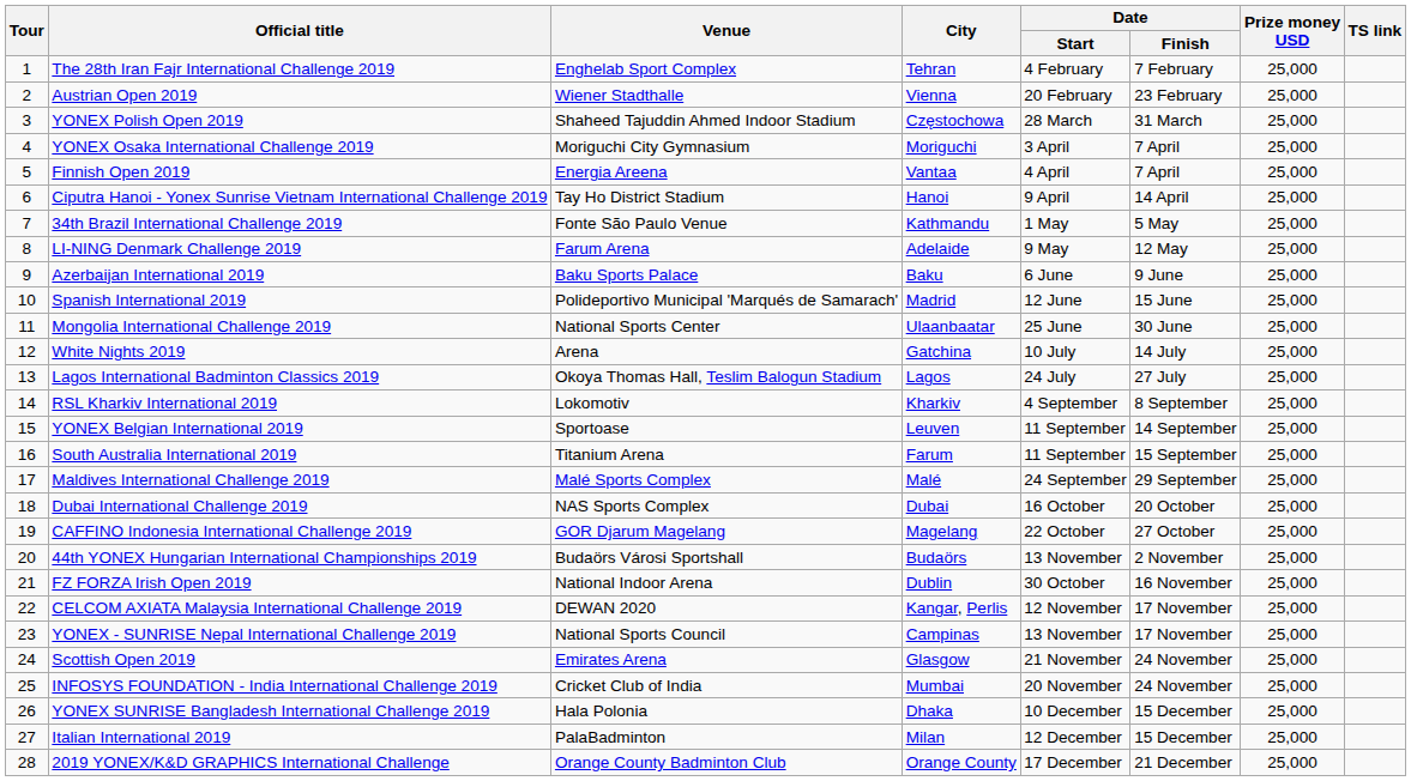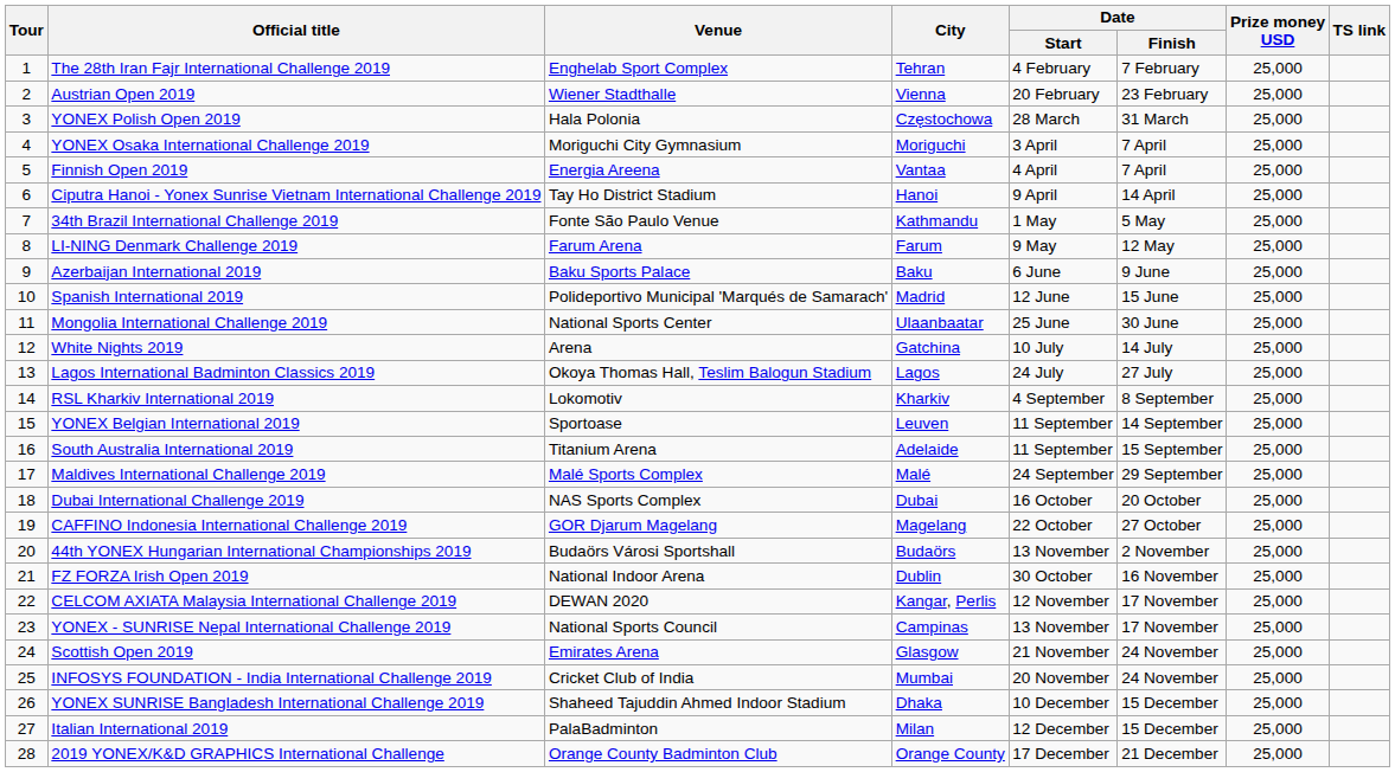 <table class=wikitable style="font-size:85%">
 <tr>
 <th rowspan="2">Tour</th>
 <th rowspan="2">Official title</th>
 <th rowspan="2">Venue</th>
 <th rowspan="2">City</th>
 <th colspan="2">Date</th>
 <th rowspan="2">Prize money <br><a href='#'>USD</a></th>
 <th rowspan="2">TS link</th>
 </tr>
 <tr>
 <th>Start</th>
 <th>Finish</th>
 </tr>
 <tr>
 <td align="center">1</td>
 <td> <a href='#'>The 28th Iran Fajr International Challenge 2019</a></td>
 <td><a href='#'>Enghelab Sport Complex</a></td>
 <td><a href='#'>Tehran</a></td>
 <td>4 February</td>
 <td>7 February</td>
 <td align="center">25,000</td>
 <td aligh="center"></td>
 </tr>
 <tr>
 <td align="center">2</td>
 <td> <a href='#'>Austrian Open 2019</a></td>
 <td><a href='#'>Wiener Stadthalle</a></td>
 <td><a href='#'>Vienna</a></td>
 <td>20 February</td>
 <td>23 February</td>
 <td align="center">25,000</td>
 <td aligh="center"></td>
 </tr>
 <tr>
 <td align="center">3</td>
 <td> <a href='#'>YONEX Polish Open 2019</a></td>
-<td>Shaheed Tajuddin Ahmed Indoor Stadium</td>
+<td>Hala Polonia</td>
 <td><a href='#'>Częstochowa</a></td>
 <td>28 March</td>
 <td>31 March</td>
 <td align="center">25,000</td>
 <td aligh="center"></td>
 </tr>
 <tr>
 <td align="center">4</td>
 <td> <a href='#'>YONEX Osaka International Challenge 2019</a></td>
 <td>Moriguchi City Gymnasium</td>
 <td><a href='#'>Moriguchi</a></td>
 <td>3 April</td>
 <td>7 April</td>
 <td align="center">25,000</td>
 <td aligh="center"></td>
 </tr>
 <tr>
 <td align="center">5</td>
 <td> <a href='#'>Finnish Open 2019</a></td>
 <td><a href='#'>Energia Areena</a></td>
 <td><a href='#'>Vantaa</a></td>
 <td>4 April</td>
 <td>7 April</td>
 <td align="center">25,000</td>
 <td aligh="center"></td>
 </tr>
 <tr>
 <td align="center">6</td>
 <td> <a href='#'>Ciputra Hanoi - Yonex Sunrise Vietnam International Challenge 2019</a></td>
 <td>Tay Ho District Stadium</td>
 <td><a href='#'>Hanoi</a></td>
 <td>9 April</td>
 <td>14 April</td>
 <td align="center">25,000</td>
 <td aligh="center"></td>
 </tr>
 <tr>
 <td align="center">7</td>
 <td> <a href='#'>34th Brazil International Challenge 2019</a></td>
 <td>Fonte São Paulo Venue</td>
 <td><a href='#'>Kathmandu</a></td>
 <td>1 May</td>
 <td>5 May</td>
 <td align="center">25,000</td>
 <td aligh="center"></td>
 </tr>
 <tr>
 <td align="center">8</td>
 <td> <a href='#'>LI-NING Denmark Challenge 2019</a></td>
 <td><a href='#'>Farum Arena</a></td>
-<td><a href='#'>Adelaide</a></td>
+<td><a href='#'>Farum</a></td>
 <td>9 May</td>
 <td>12 May</td>
 <td align="center">25,000</td>
 <td aligh="center"></td>
 </tr>
 <tr>
 <td align="center">9</td>
 <td> <a href='#'>Azerbaijan International 2019</a></td>
 <td><a href='#'>Baku Sports Palace</a></td>
 <td><a href='#'>Baku</a></td>
 <td>6 June</td>
 <td>9 June</td>
 <td align="center">25,000</td>
 <td aligh="center"></td>
 </tr>
 <tr>
 <td align="center">10</td>
 <td> <a href='#'>Spanish International 2019</a></td>
 <td>Polideportivo Municipal 'Marqués de Samarach'</td>
 <td><a href='#'>Madrid</a></td>
 <td>12 June</td>
 <td>15 June</td>
 <td align="center">25,000</td>
 <td aligh="center"></td>
 </tr>
 <tr>
 <td align="center">11</td>
 <td> <a href='#'>Mongolia International Challenge 2019</a></td>
 <td>National Sports Center</td>
 <td><a href='#'>Ulaanbaatar</a></td>
 <td>25 June</td>
 <td>30 June</td>
 <td align="center">25,000</td>
 <td aligh="center"></td>
 </tr>
 <tr>
 <td align="center">12</td>
 <td> <a href='#'>White Nights 2019</a></td>
 <td>Arena</td>
 <td><a href='#'>Gatchina</a></td>
 <td>10 July</td>
 <td>14 July</td>
 <td align="center">25,000</td>
 <td aligh="center"></td>
 </tr>
 <tr>
 <td align="center">13</td>
 <td> <a href='#'>Lagos International Badminton Classics 2019</a></td>
 <td>Okoya Thomas Hall, <a href='#'>Teslim Balogun Stadium</a></td>
 <td><a href='#'>Lagos</a></td>
 <td>24 July</td>
 <td>27 July</td>
 <td align="center">25,000</td>
 <td aligh="center"></td>
 </tr>
 <tr>
 <td align="center">14</td>
 <td> <a href='#'>RSL Kharkiv International 2019</a></td>
 <td>Lokomotiv</td>
 <td><a href='#'>Kharkiv</a></td>
 <td>4 September</td>
 <td>8 September</td>
 <td align="center">25,000</td>
 <td aligh="center"></td>
 </tr>
 <tr>
 <td align="center">15</td>
 <td> <a href='#'>YONEX Belgian International 2019</a></td>
 <td>Sportoase</td>
 <td><a href='#'>Leuven</a></td>
 <td>11 September</td>
 <td>14 September</td>
 <td align="center">25,000</td>
 <td aligh="center"></td>
 </tr>
 <tr>
 <td align="center">16</td>
 <td> <a href='#'>South Australia International 2019</a></td>
 <td>Titanium Arena</td>
-<td><a href='#'>Farum</a></td>
+<td><a href='#'>Adelaide</a></td>
 <td>11 September</td>
 <td>15 September</td>
 <td align="center">25,000</td>
 <td aligh="center"></td>
 </tr>
 <tr>
 <td align="center">17</td>
 <td> <a href='#'>Maldives International Challenge 2019</a></td>
 <td><a href='#'>Malé Sports Complex</a></td>
 <td><a href='#'>Malé</a></td>
 <td>24 September</td>
 <td>29 September</td>
 <td align="center">25,000</td>
 <td aligh="center"></td>
 </tr>
 <tr>
 <td align="center">18</td>
 <td> <a href='#'>Dubai International Challenge 2019</a></td>
 <td>NAS Sports Complex</td>
 <td><a href='#'>Dubai</a></td>
 <td>16 October</td>
 <td>20 October</td>
 <td align="center">25,000</td>
 <td aligh="center"></td>
 </tr>
 <tr>
 <td align="center">19</td>
 <td> <a href='#'>CAFFINO Indonesia International Challenge 2019</a></td>
 <td><a href='#'>GOR Djarum Magelang</a></td>
 <td><a href='#'>Magelang</a></td>
 <td>22 October</td>
 <td>27 October</td>
 <td align="center">25,000</td>
 <td aligh="center"></td>
 </tr>
 <tr>
 <td align="center">20</td>
 <td> <a href='#'>44th YONEX Hungarian International Championships 2019</a></td>
 <td>Budaörs Városi Sportshall</td>
 <td><a href='#'>Budaörs</a></td>
 <td>13 November</td>
 <td>2 November</td>
 <td align="center">25,000</td>
 <td aligh="center"></td>
 </tr>
 <tr>
 <td align="center">21</td>
 <td> <a href='#'>FZ FORZA Irish Open 2019</a></td>
 <td>National Indoor Arena</td>
 <td><a href='#'>Dublin</a></td>
 <td>30 October</td>
 <td>16 November</td>
 <td align="center">25,000</td>
 <td aligh="center"></td>
 </tr>
 <tr>
 <td align="center">22</td>
 <td> <a href='#'>CELCOM AXIATA Malaysia International Challenge 2019</a></td>
 <td>DEWAN 2020</td>
 <td><a href='#'>Kangar</a>, <a href='#'>Perlis</a></td>
 <td>12 November</td>
 <td>17 November</td>
 <td align="center">25,000</td>
 <td aligh="center"></td>
 </tr>
 <tr>
 <td align="center">23</td>
 <td> <a href='#'>YONEX - SUNRISE Nepal International Challenge 2019</a></td>
 <td>National Sports Council</td>
 <td><a href='#'>Campinas</a></td>
 <td>13 November</td>
 <td>17 November</td>
 <td align="center">25,000</td>
 <td aligh="center"></td>
 </tr>
 <tr>
 <td align="center">24</td>
 <td> <a href='#'>Scottish Open 2019</a></td>
 <td><a href='#'>Emirates Arena</a></td>
 <td><a href='#'>Glasgow</a></td>
 <td>21 November</td>
 <td>24 November</td>
 <td align="center">25,000</td>
 <td aligh="center"></td>
 </tr>
 <tr>
 <td align="center">25</td>
 <td> <a href='#'>INFOSYS FOUNDATION - India International Challenge 2019</a></td>
 <td>Cricket Club of India</td>
 <td><a href='#'>Mumbai</a></td>
 <td>20 November</td>
 <td>24 November</td>
 <td align="center">25,000</td>
 <td aligh="center"></td>
 </tr>
 <tr>
 <td align="center">26</td>
 <td> <a href='#'>YONEX SUNRISE Bangladesh International Challenge 2019</a></td>
-<td>Hala Polonia</td>
+<td>Shaheed Tajuddin Ahmed Indoor Stadium</td>
 <td><a href='#'>Dhaka</a></td>
 <td>10 December</td>
 <td>15 December</td>
 <td align="center">25,000</td>
 <td aligh="center"></td>
 </tr>
 <tr>
 <td align="center">27</td>
 <td> <a href='#'>Italian International 2019</a></td>
 <td>PalaBadminton</td>
 <td><a href='#'>Milan</a></td>
 <td>12 December</td>
 <td>15 December</td>
 <td align="center">25,000</td>
 <td aligh="center"></td>
 </tr>
 <tr>
 <td align="center">28</td>
 <td> <a href='#'>2019 YONEX/K&D GRAPHICS International Challenge</a></td>
 <td><a href='#'>Orange County Badminton Club</a></td>
 <td><a href='#'>Orange County</a></td>
 <td>17 December</td>
 <td>21 December</td>
 <td align="center">25,000</td>
 <td aligh="center"></td>
 </tr>
 </table>
